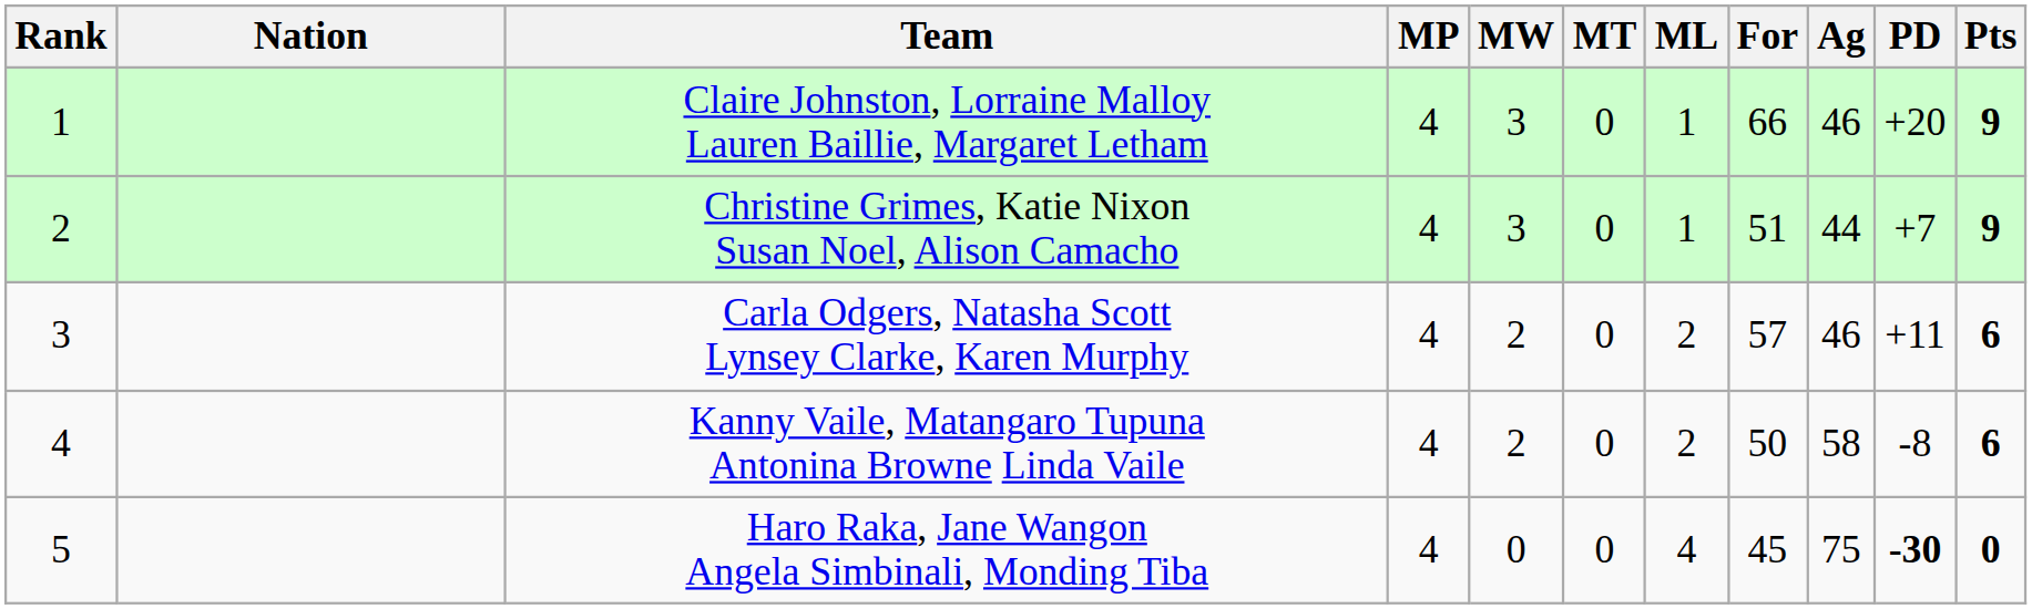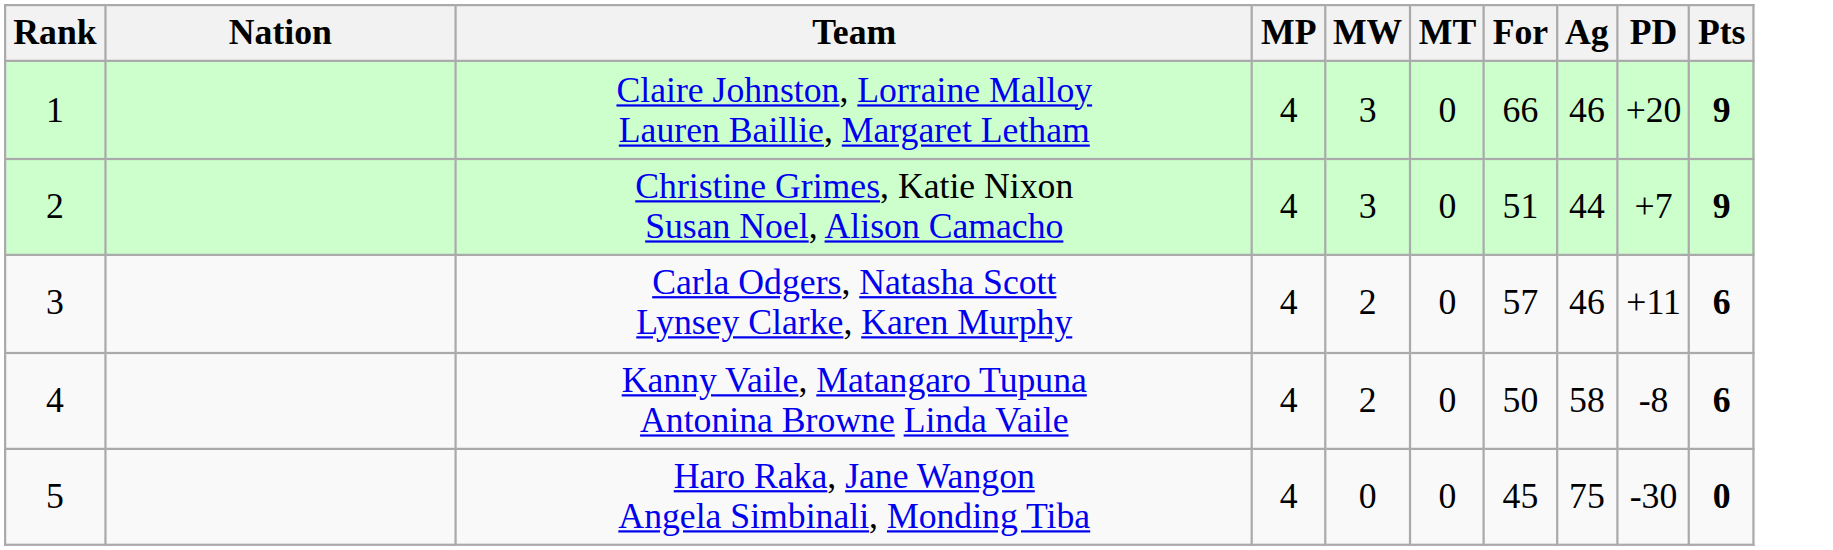 <table class=wikitable style="text-align:center">
 <tr>
 <th width=20>Rank</th>
 <th width=150>Nation</th>
 <th width=350>Team</th>
 <th width=20>MP</th>
 <th width=20>MW</th>
 <th width=20>MT</th>
-<th width=20>ML</th>
 <th width=20>For</th>
 <th width=20>Ag</th>
 <th width=20>PD</th>
 <th width=20>Pts</th>
 </tr>
 <tr bgcolor="#ccffcc">
 <td>1</td>
 <td align=left><strong></strong></td>
 <td><a href='#'>Claire Johnston</a>, <a href='#'>Lorraine Malloy</a><br> <a href='#'>Lauren Baillie</a>, <a href='#'>Margaret Letham</a></td>
 <td>4</td>
 <td>3</td>
 <td>0</td>
-<td>1</td>
 <td>66</td>
 <td>46</td>
 <td>+20</td>
 <td><strong>9</strong></td>
 </tr>
 <tr bgcolor="#ccffcc">
 <td>2</td>
 <td align=left><strong></strong></td>
 <td><a href='#'>Christine Grimes</a>, Katie Nixon<br> <a href='#'>Susan Noel</a>, <a href='#'>Alison Camacho</a></td>
 <td>4</td>
 <td>3</td>
 <td>0</td>
-<td>1</td>
 <td>51</td>
 <td>44</td>
 <td>+7</td>
 <td><strong>9</strong></td>
 </tr>
 <tr>
 <td>3</td>
 <td align=left></td>
 <td><a href='#'>Carla Odgers</a>, <a href='#'>Natasha Scott</a><br><a href='#'>Lynsey Clarke</a>, <a href='#'>Karen Murphy</a></td>
 <td>4</td>
 <td>2</td>
 <td>0</td>
-<td>2</td>
 <td>57</td>
 <td>46</td>
 <td>+11</td>
 <td><strong>6</strong></td>
 </tr>
 <tr>
 <td>4</td>
 <td align=left></td>
 <td><a href='#'>Kanny Vaile</a>, <a href='#'>Matangaro Tupuna</a><br> <a href='#'>Antonina Browne</a> <a href='#'>Linda Vaile</a></td>
 <td>4</td>
 <td>2</td>
 <td>0</td>
-<td>2</td>
 <td>50</td>
 <td>58</td>
 <td>-8</td>
 <td><strong>6</strong></td>
 </tr>
 <tr>
 <td>5</td>
 <td align=left></td>
 <td><a href='#'>Haro Raka</a>, <a href='#'>Jane Wangon</a><br><a href='#'>Angela Simbinali</a>, <a href='#'>Monding Tiba</a></td>
 <td>4</td>
 <td>0</td>
 <td>0</td>
-<td>4</td>
 <td>45</td>
 <td>75</td>
-<td><strong>-30</strong></td>
+<td>-30</td>
 <td><strong>0</strong></td>
 </tr>
 </table>
